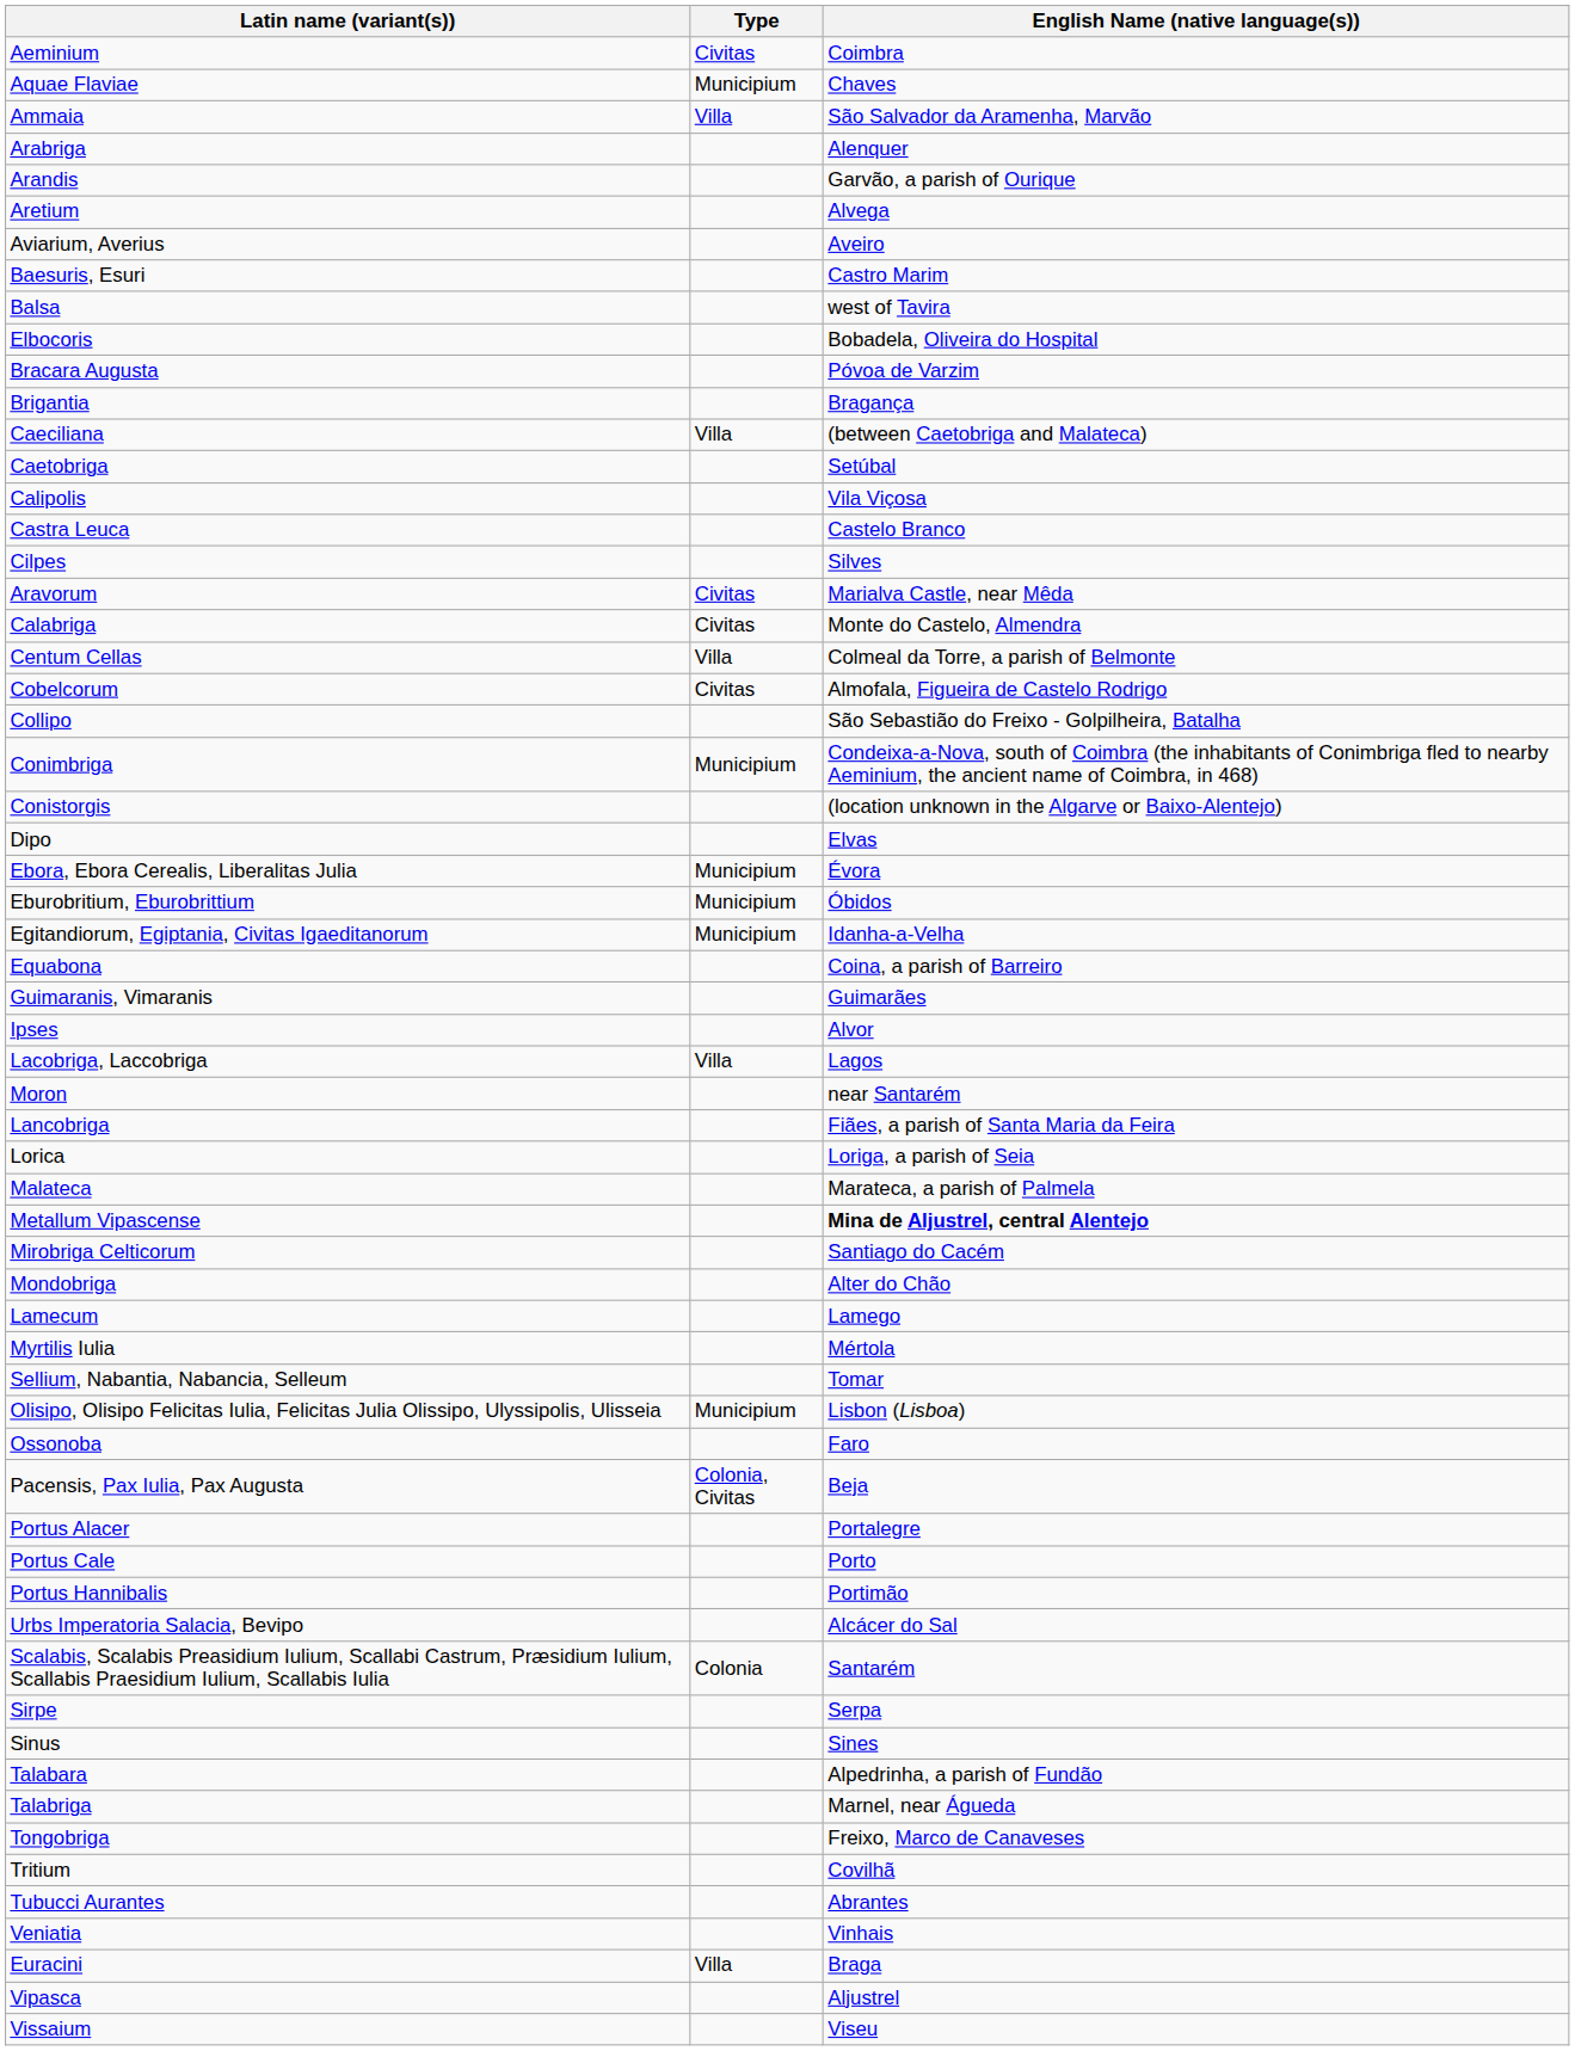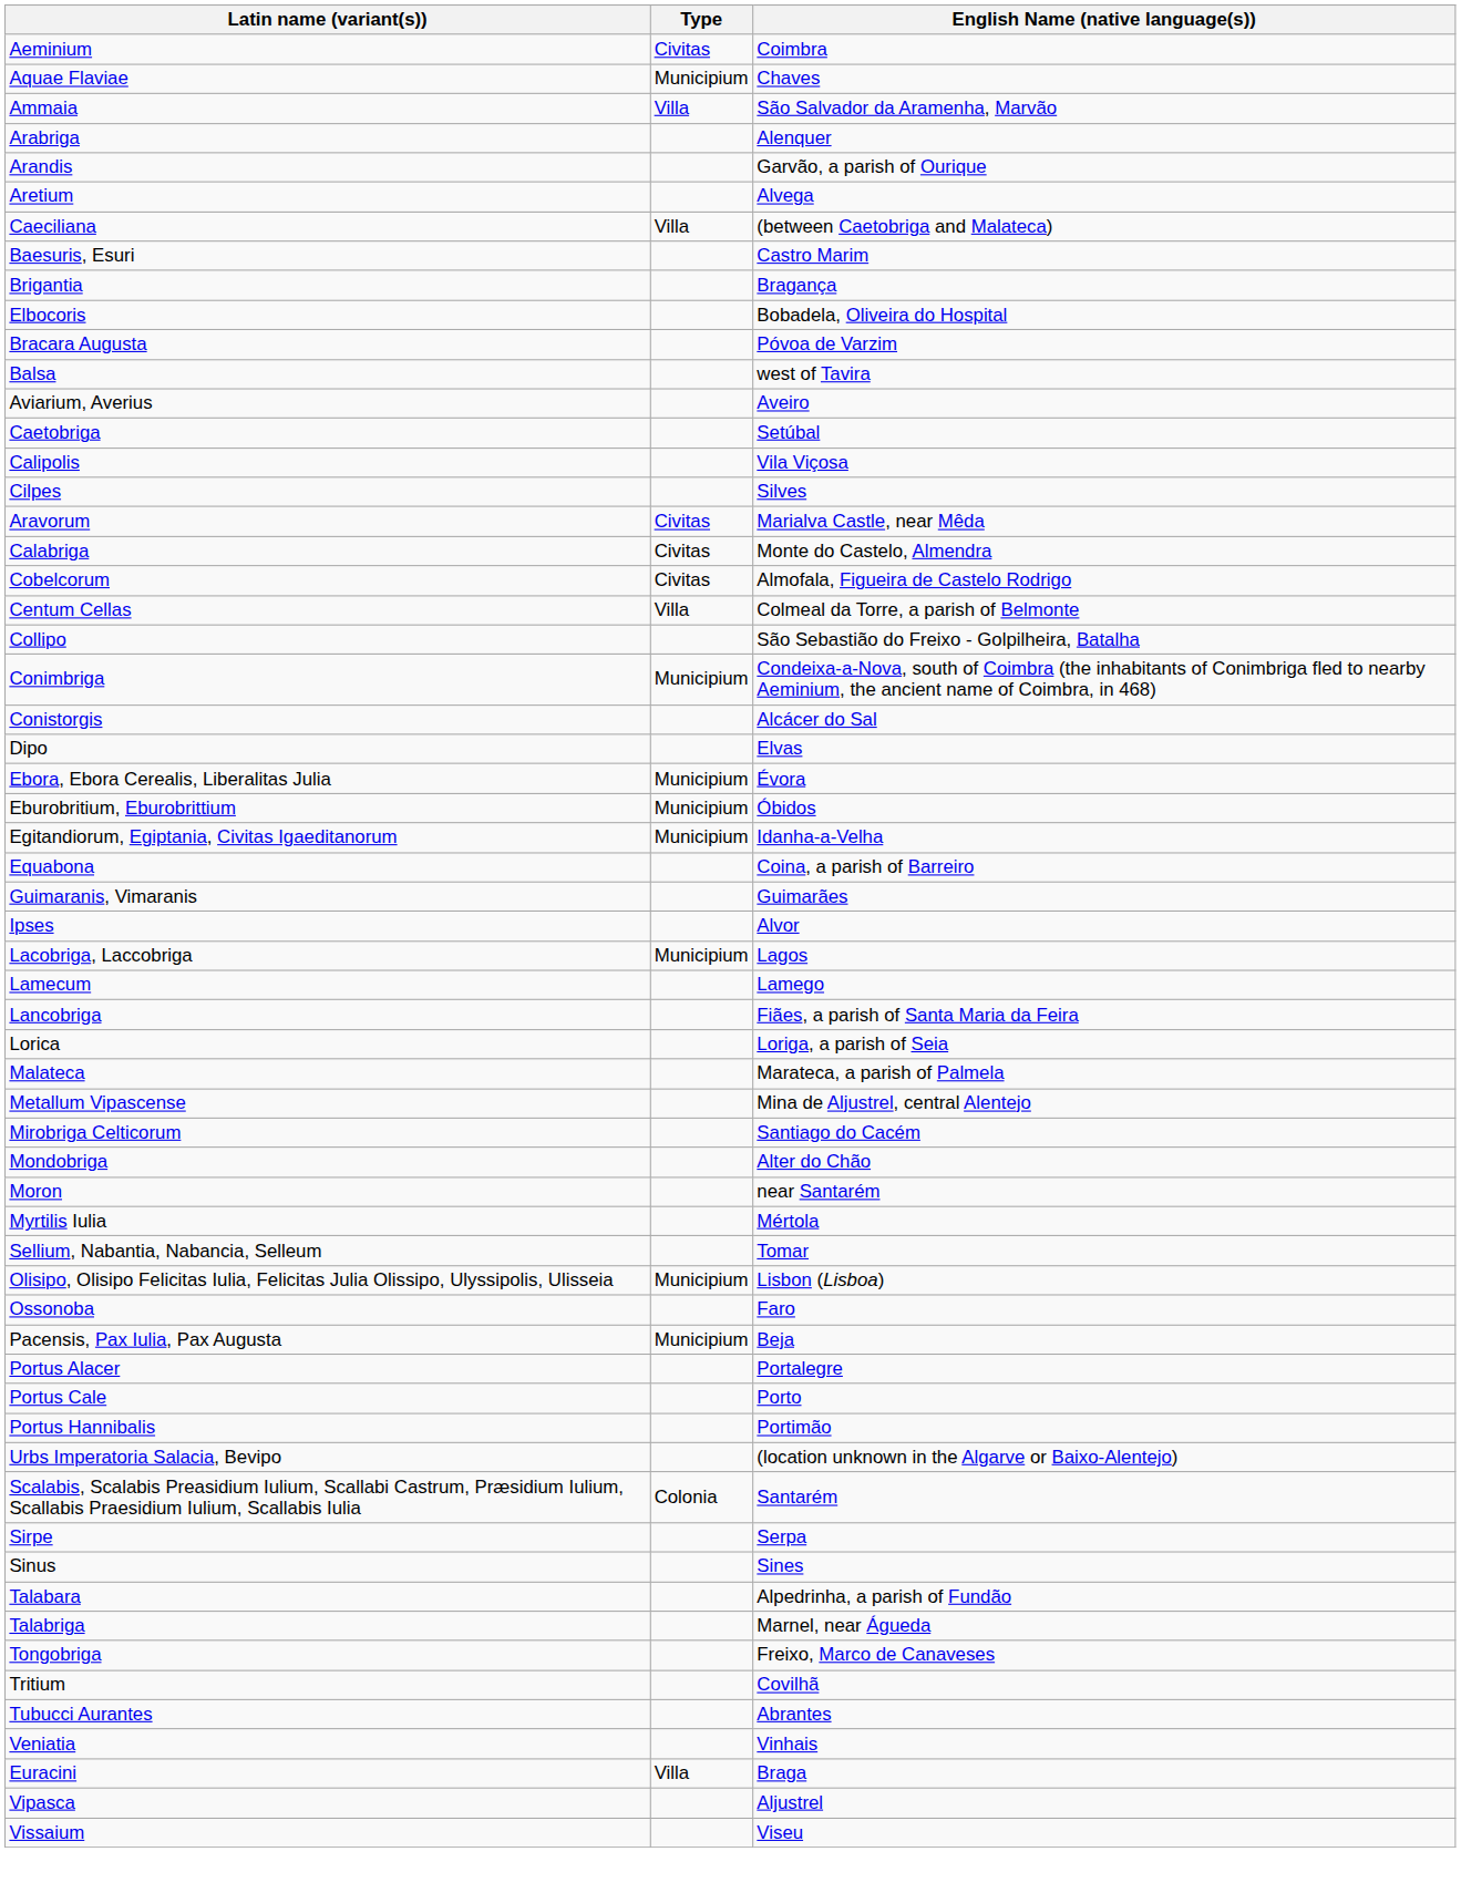 <table class="wikitable sortable">
 <tr>
 <th>Latin name (variant(s))</th>
 <th>Type</th>
 <th>English Name (native language(s))</th>
 </tr>
 <tr>
 <td><a href='#'>Aeminium</a></td>
 <td><a href='#'>Civitas</a></td>
 <td><a href='#'>Coimbra</a></td>
 </tr>
 <tr>
 <td><a href='#'>Aquae Flaviae</a></td>
 <td>Municipium</td>
 <td><a href='#'>Chaves</a></td>
 </tr>
 <tr>
 <td><a href='#'>Ammaia</a></td>
 <td><a href='#'>Villa</a></td>
 <td><a href='#'>São Salvador da Aramenha</a>, <a href='#'>Marvão</a></td>
 </tr>
 <tr>
 <td><a href='#'>Arabriga</a></td>
 <td></td>
 <td><a href='#'>Alenquer</a></td>
 </tr>
 <tr>
 <td><a href='#'>Arandis</a></td>
 <td></td>
 <td>Garvão, a parish of <a href='#'>Ourique</a></td>
 </tr>
 <tr>
 <td><a href='#'>Aretium</a></td>
 <td></td>
 <td><a href='#'>Alvega</a></td>
 </tr>
 <tr>
-<td>Aviarium, Averius</td>
-<td></td>
-<td><a href='#'>Aveiro</a></td>
+<td><a href='#'>Caeciliana</a></td>
+<td>Villa</td>
+<td>(between <a href='#'>Caetobriga</a> and <a href='#'>Malateca</a>)</td>
 </tr>
 <tr>
 <td><a href='#'>Baesuris</a>, Esuri</td>
 <td></td>
 <td><a href='#'>Castro Marim</a></td>
 </tr>
 <tr>
-<td><a href='#'>Balsa</a></td>
+<td><a href='#'>Brigantia</a></td>
 <td></td>
-<td>west of <a href='#'>Tavira</a></td>
+<td><a href='#'>Bragança</a></td>
 </tr>
 <tr>
 <td><a href='#'>Elbocoris</a></td>
 <td></td>
 <td>Bobadela, <a href='#'>Oliveira do Hospital</a></td>
 </tr>
 <tr>
 <td><a href='#'>Bracara Augusta</a></td>
 <td></td>
 <td><a href='#'>Póvoa de Varzim</a></td>
 </tr>
 <tr>
-<td><a href='#'>Brigantia</a></td>
+<td><a href='#'>Balsa</a></td>
 <td></td>
-<td><a href='#'>Bragança</a></td>
+<td>west of <a href='#'>Tavira</a></td>
 </tr>
 <tr>
-<td><a href='#'>Caeciliana</a></td>
-<td>Villa</td>
-<td>(between <a href='#'>Caetobriga</a> and <a href='#'>Malateca</a>)</td>
+<td>Aviarium, Averius</td>
+<td></td>
+<td><a href='#'>Aveiro</a></td>
 </tr>
 <tr>
 <td><a href='#'>Caetobriga</a></td>
 <td></td>
 <td><a href='#'>Setúbal</a></td>
 </tr>
 <tr>
 <td><a href='#'>Calipolis</a></td>
 <td></td>
 <td><a href='#'>Vila Viçosa</a></td>
-</tr>
-<tr>
-<td><a href='#'>Castra Leuca</a></td>
-<td></td>
-<td><a href='#'>Castelo Branco</a></td>
 </tr>
 <tr>
 <td><a href='#'>Cilpes</a></td>
 <td></td>
 <td><a href='#'>Silves</a></td>
 </tr>
 <tr>
 <td><a href='#'>Aravorum</a></td>
 <td><a href='#'>Civitas</a></td>
 <td><a href='#'>Marialva Castle</a>, near <a href='#'>Mêda</a></td>
 </tr>
 <tr>
 <td><a href='#'>Calabriga</a></td>
 <td>Civitas</td>
 <td>Monte do Castelo, <a href='#'>Almendra</a></td>
 </tr>
 <tr>
+<td><a href='#'>Cobelcorum</a></td>
+<td>Civitas</td>
+<td>Almofala, <a href='#'>Figueira de Castelo Rodrigo</a></td>
+</tr>
+<tr>
 <td><a href='#'>Centum Cellas</a></td>
 <td>Villa</td>
 <td>Colmeal da Torre, a parish of <a href='#'>Belmonte</a></td>
-</tr>
-<tr>
-<td><a href='#'>Cobelcorum</a></td>
-<td>Civitas</td>
-<td>Almofala, <a href='#'>Figueira de Castelo Rodrigo</a></td>
 </tr>
 <tr>
 <td><a href='#'>Collipo</a></td>
 <td></td>
 <td>São Sebastião do Freixo - Golpilheira, <a href='#'>Batalha</a></td>
 </tr>
 <tr>
 <td><a href='#'>Conimbriga</a></td>
 <td>Municipium</td>
 <td><a href='#'>Condeixa-a-Nova</a>, south of <a href='#'>Coimbra</a> (the inhabitants of Conimbriga fled to nearby <a href='#'>Aeminium</a>, the ancient name of Coimbra, in 468)</td>
 </tr>
 <tr>
 <td><a href='#'>Conistorgis</a></td>
 <td></td>
-<td>(location unknown in the <a href='#'>Algarve</a> or <a href='#'>Baixo-Alentejo</a>)</td>
+<td><a href='#'>Alcácer do Sal</a></td>
 </tr>
 <tr>
 <td>Dipo</td>
 <td></td>
 <td><a href='#'>Elvas</a></td>
 </tr>
 <tr>
 <td><a href='#'>Ebora</a>, Ebora Cerealis, Liberalitas Julia</td>
 <td>Municipium</td>
 <td><a href='#'>Évora</a></td>
 </tr>
 <tr>
 <td>Eburobritium, <a href='#'>Eburobrittium</a></td>
 <td>Municipium</td>
 <td><a href='#'>Óbidos</a></td>
 </tr>
 <tr>
 <td>Egitandiorum, <a href='#'>Egiptania</a>, <a href='#'>Civitas Igaeditanorum</a></td>
 <td>Municipium</td>
 <td><a href='#'>Idanha-a-Velha</a></td>
 </tr>
 <tr>
 <td><a href='#'>Equabona</a></td>
 <td></td>
 <td><a href='#'>Coina</a>, a parish of <a href='#'>Barreiro</a></td>
 </tr>
 <tr>
 <td><a href='#'>Guimaranis</a>, Vimaranis</td>
 <td></td>
 <td><a href='#'>Guimarães</a></td>
 </tr>
 <tr>
 <td><a href='#'>Ipses</a></td>
 <td></td>
 <td><a href='#'>Alvor</a></td>
 </tr>
 <tr>
 <td><a href='#'>Lacobriga</a>, Laccobriga</td>
-<td>Villa</td>
+<td>Municipium</td>
 <td><a href='#'>Lagos</a></td>
 </tr>
 <tr>
-<td><a href='#'>Moron</a></td>
+<td><a href='#'>Lamecum</a></td>
 <td></td>
-<td>near <a href='#'>Santarém</a></td>
+<td><a href='#'>Lamego</a></td>
 </tr>
 <tr>
 <td><a href='#'>Lancobriga</a></td>
 <td></td>
 <td><a href='#'>Fiães</a>, a parish of <a href='#'>Santa Maria da Feira</a></td>
 </tr>
 <tr>
 <td>Lorica</td>
 <td></td>
 <td><a href='#'>Loriga</a>, a parish of <a href='#'>Seia</a></td>
 </tr>
 <tr>
 <td><a href='#'>Malateca</a></td>
 <td></td>
 <td>Marateca, a parish of <a href='#'>Palmela</a></td>
 </tr>
 <tr>
 <td><a href='#'>Metallum Vipascense</a></td>
 <td></td>
-<td><strong>Mina de <a href='#'>Aljustrel</a>, central <a href='#'>Alentejo</a></strong></td>
+<td>Mina de <a href='#'>Aljustrel</a>, central <a href='#'>Alentejo</a></td>
 </tr>
 <tr>
 <td><a href='#'>Mirobriga Celticorum</a></td>
 <td></td>
 <td><a href='#'>Santiago do Cacém</a></td>
 </tr>
 <tr>
 <td><a href='#'>Mondobriga</a></td>
 <td></td>
 <td><a href='#'>Alter do Chão</a></td>
 </tr>
 <tr>
-<td><a href='#'>Lamecum</a></td>
+<td><a href='#'>Moron</a></td>
 <td></td>
-<td><a href='#'>Lamego</a></td>
+<td>near <a href='#'>Santarém</a></td>
 </tr>
 <tr>
 <td><a href='#'>Myrtilis</a> Iulia</td>
 <td></td>
 <td><a href='#'>Mértola</a></td>
 </tr>
 <tr>
 <td><a href='#'>Sellium</a>, Nabantia, Nabancia, Selleum</td>
 <td></td>
 <td><a href='#'>Tomar</a></td>
 </tr>
 <tr>
 <td><a href='#'>Olisipo</a>, Olisipo Felicitas Iulia, Felicitas Julia Olissipo, Ulyssipolis, Ulisseia</td>
 <td>Municipium</td>
 <td><a href='#'>Lisbon</a> (<em>Lisboa</em>)</td>
 </tr>
 <tr>
 <td><a href='#'>Ossonoba</a></td>
 <td></td>
 <td><a href='#'>Faro</a></td>
 </tr>
 <tr>
 <td>Pacensis, <a href='#'>Pax Iulia</a>, Pax Augusta</td>
-<td><a href='#'>Colonia</a>, Civitas</td>
+<td>Municipium</td>
 <td><a href='#'>Beja</a></td>
 </tr>
 <tr>
 <td><a href='#'>Portus Alacer</a></td>
 <td></td>
 <td><a href='#'>Portalegre</a></td>
 </tr>
 <tr>
 <td><a href='#'>Portus Cale</a></td>
 <td></td>
 <td><a href='#'>Porto</a></td>
 </tr>
 <tr>
 <td><a href='#'>Portus Hannibalis</a></td>
 <td></td>
 <td><a href='#'>Portimão</a></td>
 </tr>
 <tr>
 <td><a href='#'>Urbs Imperatoria Salacia</a>, Bevipo</td>
 <td></td>
-<td><a href='#'>Alcácer do Sal</a></td>
+<td>(location unknown in the <a href='#'>Algarve</a> or <a href='#'>Baixo-Alentejo</a>)</td>
 </tr>
 <tr>
 <td><a href='#'>Scalabis</a>, Scalabis Preasidium Iulium, Scallabi Castrum, Præsidium Iulium, Scallabis Praesidium Iulium, Scallabis Iulia</td>
 <td>Colonia</td>
 <td><a href='#'>Santarém</a></td>
 </tr>
 <tr>
 <td><a href='#'>Sirpe</a></td>
 <td></td>
 <td><a href='#'>Serpa</a></td>
 </tr>
 <tr>
 <td>Sinus</td>
 <td></td>
 <td><a href='#'>Sines</a></td>
 </tr>
 <tr>
 <td><a href='#'>Talabara</a></td>
 <td></td>
 <td>Alpedrinha, a parish of <a href='#'>Fundão</a></td>
 </tr>
 <tr>
 <td><a href='#'>Talabriga</a></td>
 <td></td>
 <td>Marnel, near <a href='#'>Águeda</a></td>
 </tr>
 <tr>
 <td><a href='#'>Tongobriga</a></td>
 <td></td>
 <td>Freixo, <a href='#'>Marco de Canaveses</a></td>
 </tr>
 <tr>
 <td>Tritium</td>
 <td></td>
 <td><a href='#'>Covilhã</a></td>
 </tr>
 <tr>
 <td><a href='#'>Tubucci Aurantes</a></td>
 <td></td>
 <td><a href='#'>Abrantes</a></td>
 </tr>
 <tr>
 <td><a href='#'>Veniatia</a></td>
 <td></td>
 <td><a href='#'>Vinhais</a></td>
 </tr>
 <tr>
 <td><a href='#'>Euracini</a></td>
 <td>Villa</td>
 <td><a href='#'>Braga</a></td>
 </tr>
 <tr>
 <td><a href='#'>Vipasca</a></td>
 <td></td>
 <td><a href='#'>Aljustrel</a></td>
 </tr>
 <tr>
 <td><a href='#'>Vissaium</a></td>
 <td></td>
 <td><a href='#'>Viseu</a></td>
 </tr>
 </table>
